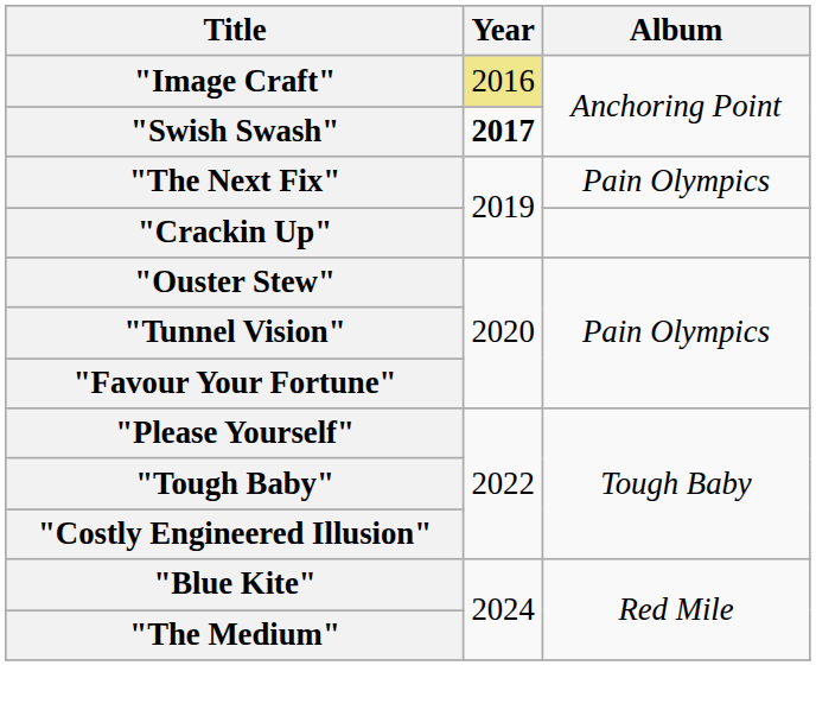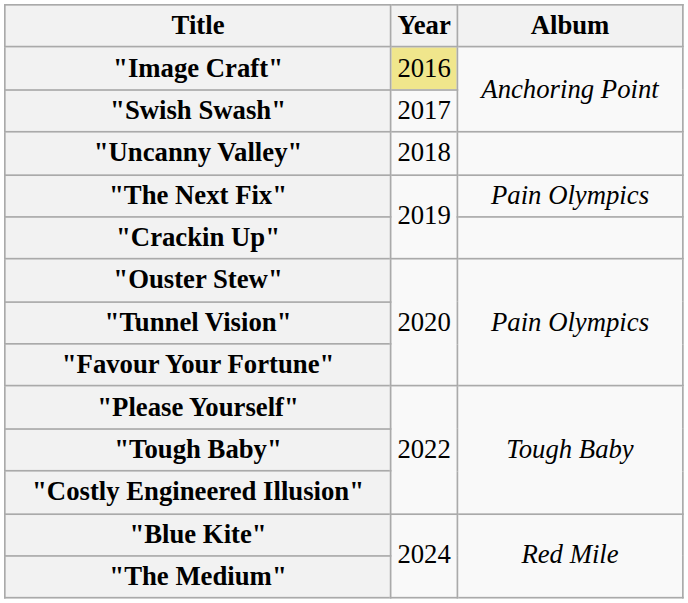 <table class="wikitable plainrowheaders" style="text-align:center;">
 <tr>
 <th scope="col" style="width:14em;">Title</th>
 <th scope="col" style="width:1em;">Year</th>
 <th scope="col" style="width:8em;">Album</th>
 </tr>
 <tr>
 <th scope="row">"Image Craft"</th>
 <td style="background: khaki;">2016</td>
 <td rowspan="2"><em>Anchoring Point</em></td>
 </tr>
 <tr>
 <th scope="row">"Swish Swash"</th>
-<td><strong>2017</strong></td>
+<td>2017</td>
+</tr>
+<tr>
+<th scope="row">"Uncanny Valley"</th>
+<td>2018</td>
+<td></td>
 </tr>
 <tr>
 <th scope="row">"The Next Fix"</th>
 <td rowspan="2">2019</td>
 <td><em>Pain Olympics</em></td>
 </tr>
 <tr>
 <th scope="row">"Crackin Up"</th>
 <td></td>
 </tr>
 <tr>
 <th scope="row">"Ouster Stew"</th>
 <td rowspan="3">2020</td>
 <td rowspan="3"><em>Pain Olympics</em></td>
 </tr>
 <tr>
 <th scope="row">"Tunnel Vision"</th>
 </tr>
 <tr>
 <th scope="row">"Favour Your Fortune"</th>
 </tr>
 <tr>
 <th scope="row">"Please Yourself"</th>
 <td rowspan="3">2022</td>
 <td rowspan="3"><em>Tough Baby</em></td>
 </tr>
 <tr>
 <th scope="row">"Tough Baby"</th>
 </tr>
 <tr>
 <th scope="row">"Costly Engineered Illusion"</th>
 </tr>
 <tr>
 <th scope="row">"Blue Kite"</th>
 <td rowspan="2">2024</td>
 <td rowspan="2"><em>Red Mile</em></td>
 </tr>
 <tr>
 <th scope="row">"The Medium"</th>
 </tr>
 </table>
